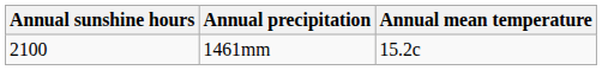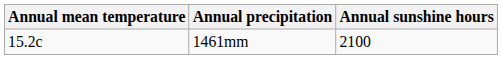 <table class="wikitable">
 <tr>
+<th>Annual mean temperature</th>
+<th>Annual precipitation</th>
 <th>Annual sunshine hours</th>
-<th>Annual precipitation</th>
-<th>Annual mean temperature</th>
 </tr>
 <tr>
+<td>15.2c</td>
+<td>1461mm</td>
 <td>2100</td>
-<td>1461mm</td>
-<td>15.2c</td>
 </tr>
 </table>
